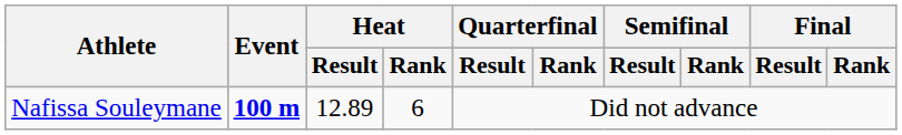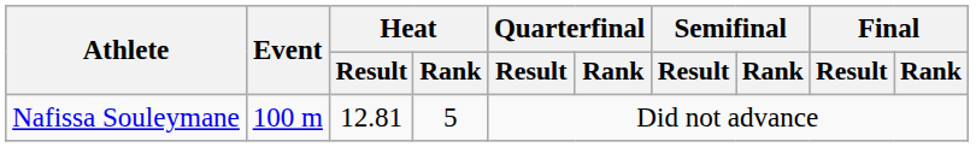 <table class="wikitable" style="font-size:90%">
 <tr>
 <th rowspan="2">Athlete</th>
 <th rowspan="2">Event</th>
 <th colspan="2">Heat</th>
 <th colspan="2">Quarterfinal</th>
 <th colspan="2">Semifinal</th>
 <th colspan="2">Final</th>
 </tr>
 <tr style="font-size:95%">
 <th>Result</th>
 <th>Rank</th>
 <th>Result</th>
 <th>Rank</th>
 <th>Result</th>
 <th>Rank</th>
 <th>Result</th>
 <th>Rank</th>
 </tr>
 <tr align=center>
 <td align=left><a href='#'>Nafissa Souleymane</a></td>
-<td align=left><strong><a href='#'>100 m</a></strong></td>
-<td>12.89</td>
-<td>6</td>
+<td align=left><a href='#'>100 m</a></td>
+<td>12.81</td>
+<td>5</td>
 <td colspan=6>Did not advance</td>
 </tr>
 </table>
